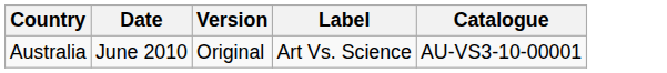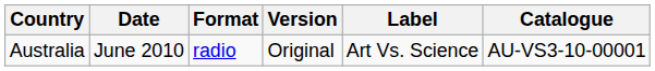 <table class="wikitable">
 <tr>
 <th>Country</th>
 <th>Date</th>
+<th>Format</th>
 <th>Version</th>
 <th>Label</th>
 <th>Catalogue</th>
 </tr>
 <tr>
 <td>Australia</td>
 <td>June 2010</td>
+<td><a href='#'>radio</a></td>
 <td>Original</td>
 <td>Art Vs. Science</td>
 <td>AU-VS3-10-00001</td>
 </tr>
 </table>
